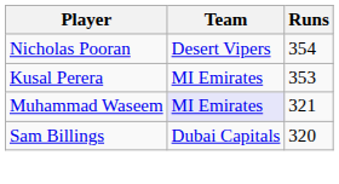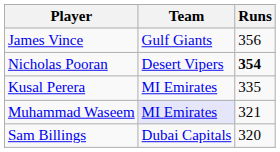 <table class="wikitable">
 <tr>
 <th>Player</th>
 <th>Team</th>
 <th>Runs</th>
 </tr>
 <tr>
+<td><a href='#'>James Vince</a></td>
+<td><a href='#'>Gulf Giants</a></td>
+<td>356</td>
+</tr>
+<tr>
 <td><a href='#'>Nicholas Pooran</a></td>
 <td><a href='#'>Desert Vipers</a></td>
-<td>354</td>
+<td><strong>354</strong></td>
 </tr>
 <tr>
 <td><a href='#'>Kusal Perera</a></td>
 <td><a href='#'>MI Emirates</a></td>
-<td>353</td>
+<td>335</td>
 </tr>
 <tr>
 <td><a href='#'>Muhammad Waseem</a></td>
 <td style="background: lavender;"><a href='#'>MI Emirates</a></td>
 <td>321</td>
 </tr>
 <tr>
 <td><a href='#'>Sam Billings</a></td>
 <td><a href='#'>Dubai Capitals</a></td>
 <td>320</td>
 </tr>
 </table>
